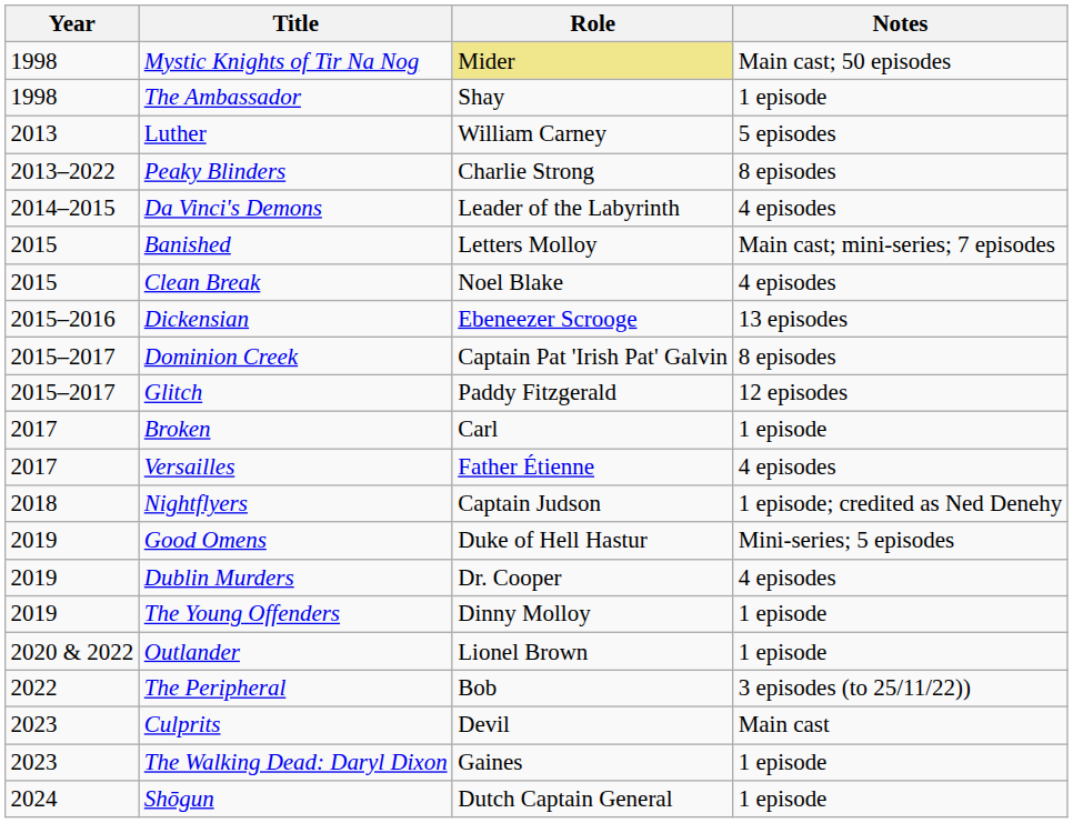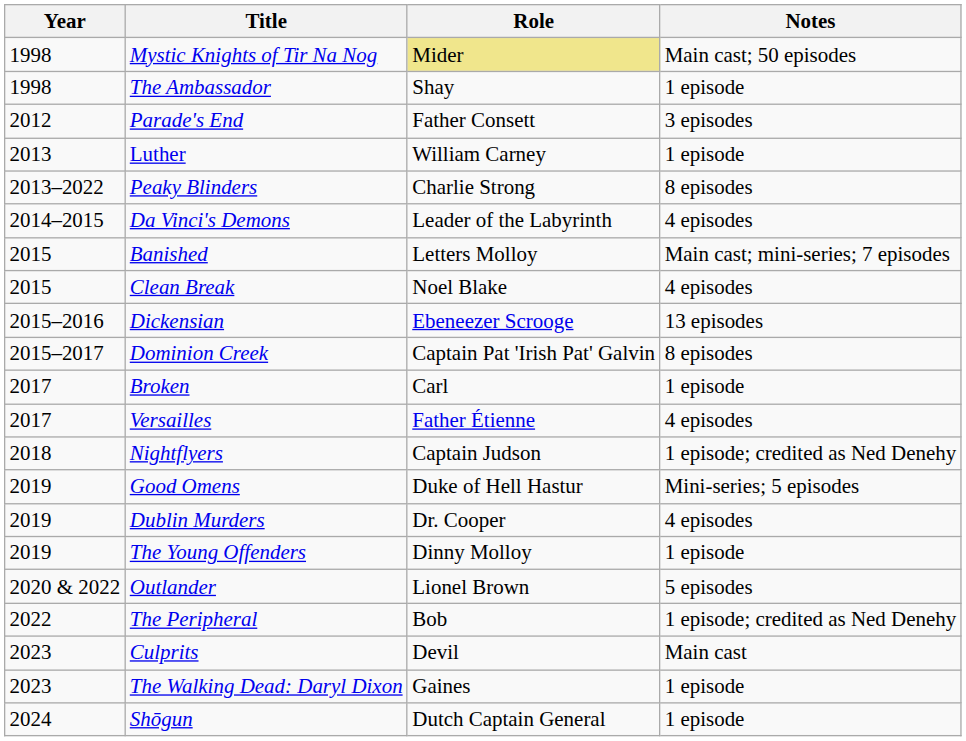 <table class="wikitable">
 <tr>
 <th>Year</th>
 <th>Title</th>
 <th>Role</th>
 <th>Notes</th>
 </tr>
 <tr>
 <td>1998</td>
 <td><em><a href='#'>Mystic Knights of Tir Na Nog</a></em></td>
 <td style="background: khaki;">Mider</td>
 <td>Main cast; 50 episodes</td>
 </tr>
 <tr>
 <td>1998</td>
 <td><em><a href='#'>The Ambassador</a></em></td>
 <td>Shay</td>
 <td>1 episode</td>
 </tr>
 <tr>
+<td>2012</td>
+<td><em><a href='#'>Parade's End</a></em></td>
+<td>Father Consett</td>
+<td>3 episodes</td>
+</tr>
+<tr>
 <td>2013</td>
 <td><a href='#'>Luther</a></td>
 <td>William Carney</td>
-<td>5 episodes</td>
+<td>1 episode</td>
 </tr>
 <tr>
 <td>2013–2022</td>
 <td><em><a href='#'>Peaky Blinders</a></em></td>
 <td>Charlie Strong</td>
 <td>8 episodes</td>
 </tr>
 <tr>
 <td>2014–2015</td>
 <td><em><a href='#'>Da Vinci's Demons</a></em></td>
 <td>Leader of the Labyrinth</td>
 <td>4 episodes</td>
 </tr>
 <tr>
 <td>2015</td>
 <td><em><a href='#'>Banished</a></em></td>
 <td>Letters Molloy</td>
 <td>Main cast; mini-series; 7 episodes</td>
 </tr>
 <tr>
 <td>2015</td>
 <td><em><a href='#'>Clean Break</a></em></td>
 <td>Noel Blake</td>
 <td>4 episodes</td>
 </tr>
 <tr>
 <td>2015–2016</td>
 <td><em><a href='#'>Dickensian</a></em></td>
 <td><a href='#'>Ebeneezer Scrooge</a></td>
 <td>13 episodes</td>
 </tr>
 <tr>
 <td>2015–2017</td>
 <td><em><a href='#'>Dominion Creek</a></em></td>
 <td>Captain Pat 'Irish Pat' Galvin</td>
 <td>8 episodes</td>
-</tr>
-<tr>
-<td>2015–2017</td>
-<td><em><a href='#'>Glitch</a></em></td>
-<td>Paddy Fitzgerald</td>
-<td>12 episodes</td>
 </tr>
 <tr>
 <td>2017</td>
 <td><em><a href='#'>Broken</a></em></td>
 <td>Carl</td>
 <td>1 episode</td>
 </tr>
 <tr>
 <td>2017</td>
 <td><em><a href='#'>Versailles</a></em></td>
 <td><a href='#'>Father Étienne</a></td>
 <td>4 episodes</td>
 </tr>
 <tr>
 <td>2018</td>
 <td><em><a href='#'>Nightflyers</a></em></td>
 <td>Captain Judson</td>
 <td>1 episode; credited as Ned Denehy</td>
 </tr>
 <tr>
 <td>2019</td>
 <td><em><a href='#'>Good Omens</a></em></td>
 <td>Duke of Hell Hastur</td>
 <td>Mini-series; 5 episodes</td>
 </tr>
 <tr>
 <td>2019</td>
 <td><em><a href='#'>Dublin Murders</a></em></td>
 <td>Dr. Cooper</td>
 <td>4 episodes</td>
 </tr>
 <tr>
 <td>2019</td>
 <td><em><a href='#'>The Young Offenders</a></em></td>
 <td>Dinny Molloy</td>
 <td>1 episode</td>
 </tr>
 <tr>
 <td>2020 & 2022</td>
 <td><em><a href='#'>Outlander</a></em></td>
 <td>Lionel Brown</td>
-<td>1 episode</td>
+<td>5 episodes</td>
 </tr>
 <tr>
 <td>2022</td>
 <td><em><a href='#'>The Peripheral</a></em></td>
 <td>Bob</td>
-<td>3 episodes (to 25/11/22))</td>
+<td>1 episode; credited as Ned Denehy</td>
 </tr>
 <tr>
 <td>2023</td>
 <td><em><a href='#'>Culprits</a></em></td>
 <td>Devil</td>
 <td>Main cast</td>
 </tr>
 <tr>
 <td>2023</td>
 <td><em><a href='#'>The Walking Dead: Daryl Dixon</a></em></td>
 <td>Gaines</td>
 <td>1 episode</td>
 </tr>
 <tr>
 <td>2024</td>
 <td><em><a href='#'>Shōgun</a></em></td>
 <td>Dutch Captain General</td>
 <td>1 episode</td>
 </tr>
 </table>
